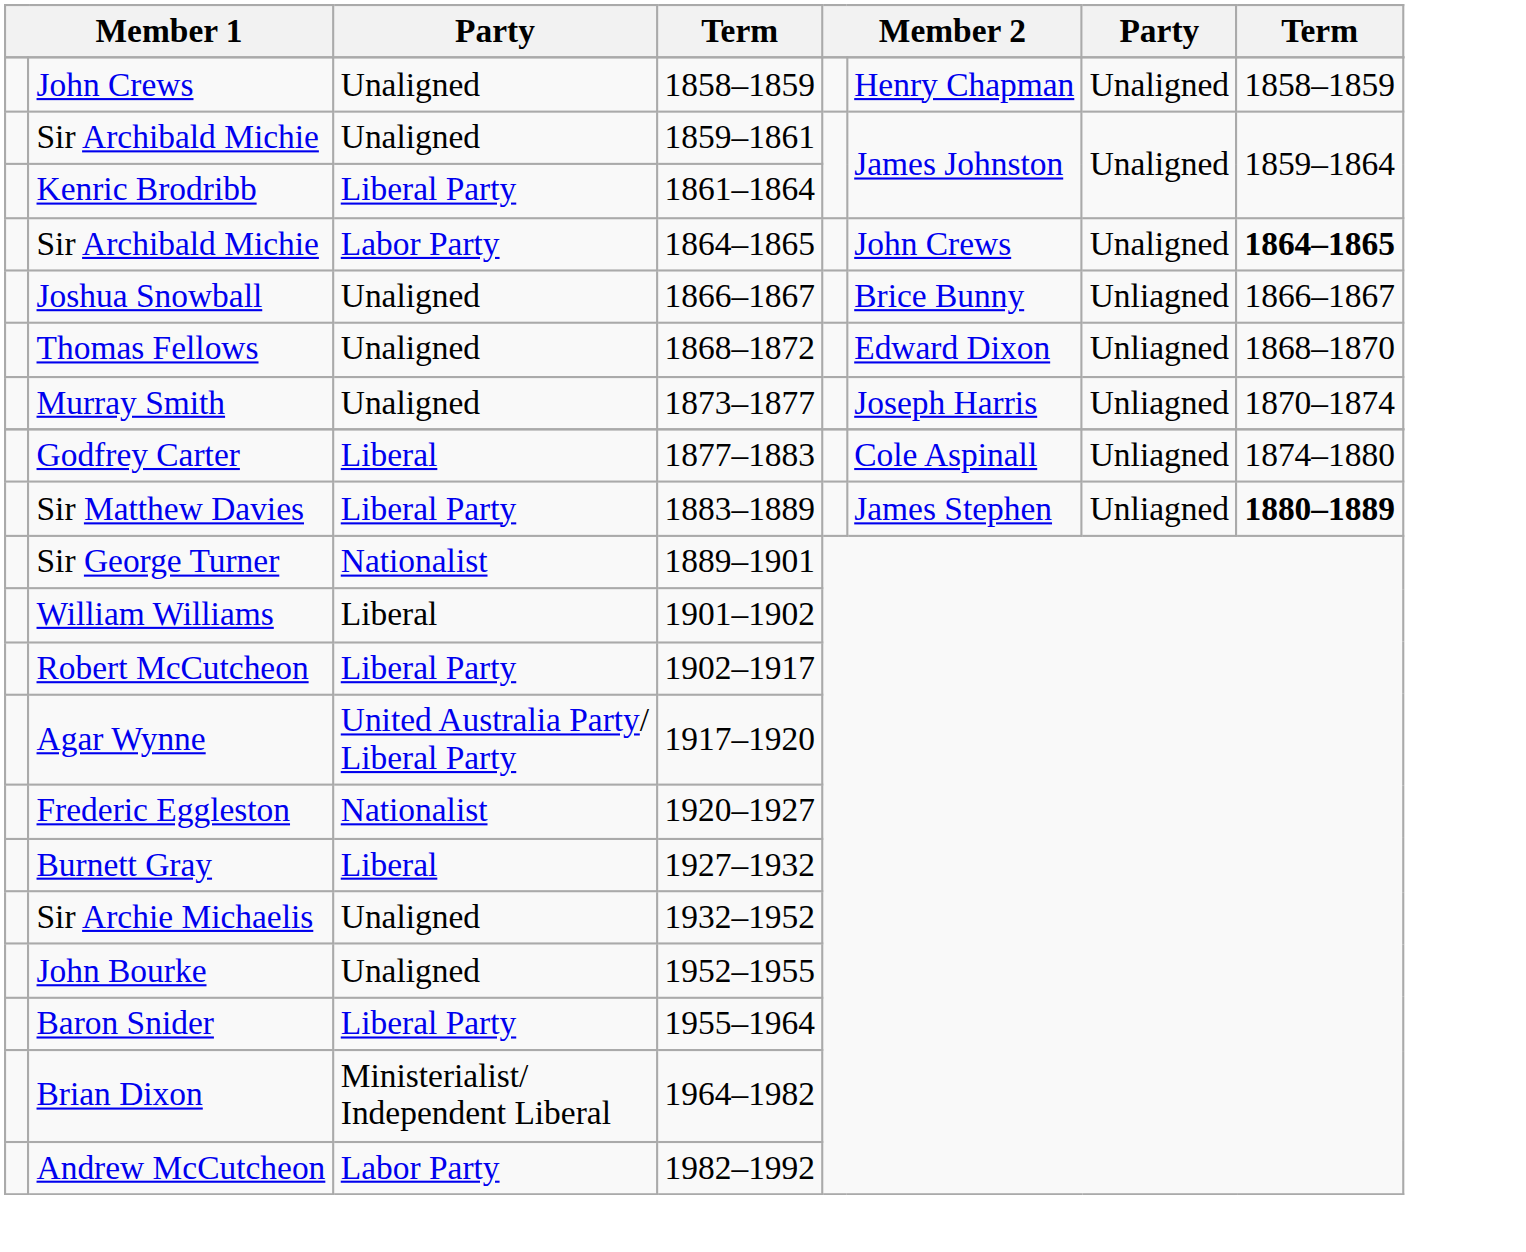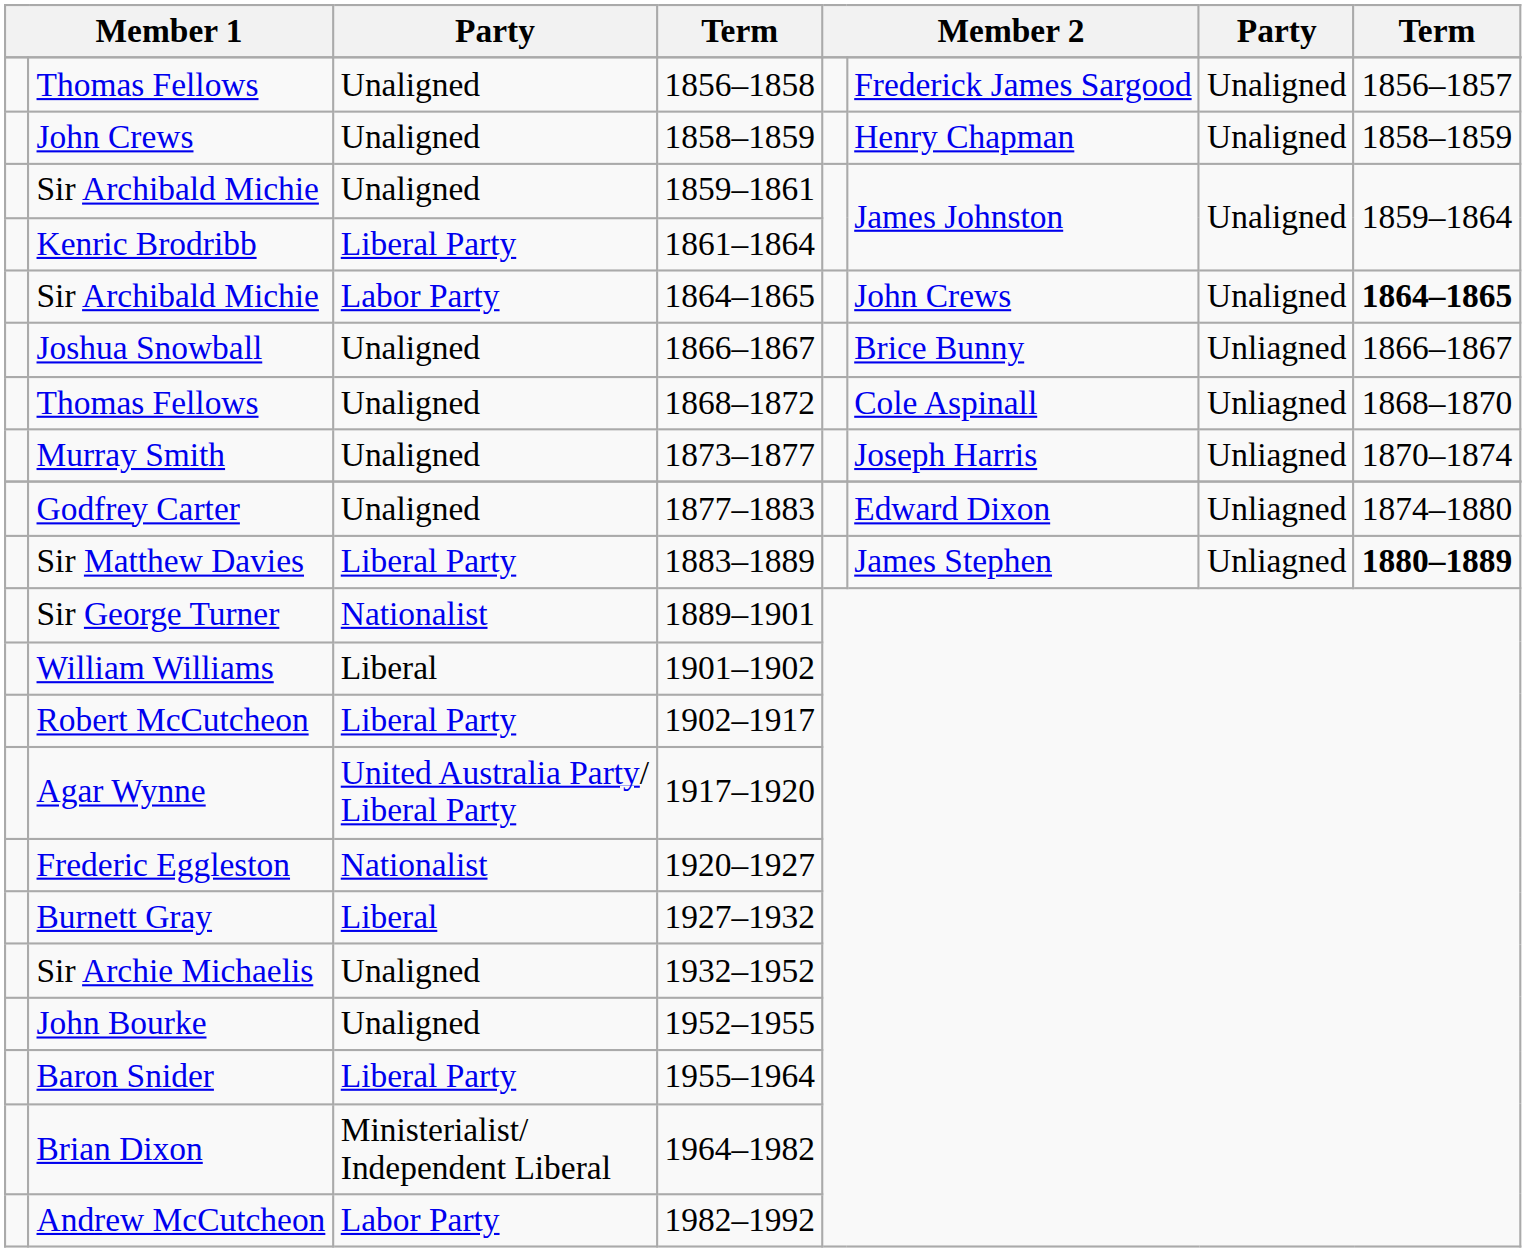 <table class="wikitable">
 <tr>
 <th colspan="2">Member 1</th>
 <th>Party</th>
 <th>Term</th>
 <th colspan="2">Member 2</th>
 <th>Party</th>
 <th>Term</th>
 </tr>
 <tr>
+</tr>
+<tr>
+<td> </td>
+<td><a href='#'>Thomas Fellows</a></td>
+<td>Unaligned</td>
+<td>1856–1858</td>
+<td> </td>
+<td><a href='#'>Frederick James Sargood</a></td>
+<td>Unaligned</td>
+<td>1856–1857</td>
 </tr>
 <tr>
 <td> </td>
 <td><a href='#'>John Crews</a></td>
 <td>Unaligned</td>
 <td>1858–1859</td>
 <td> </td>
 <td><a href='#'>Henry Chapman</a></td>
 <td>Unaligned</td>
 <td>1858–1859</td>
 </tr>
 <tr>
 <td> </td>
 <td>Sir <a href='#'>Archibald Michie</a></td>
 <td>Unaligned</td>
 <td>1859–1861</td>
 <td rowspan = "2" > </td>
 <td rowspan = "2"><a href='#'>James Johnston</a></td>
 <td rowspan = "2">Unaligned</td>
 <td rowspan = "2">1859–1864</td>
 </tr>
 <tr>
 <td> </td>
 <td><a href='#'>Kenric Brodribb</a></td>
 <td><a href='#'>Liberal Party</a></td>
 <td>1861–1864</td>
 </tr>
 <tr>
 <td> </td>
 <td>Sir <a href='#'>Archibald Michie</a></td>
 <td><a href='#'>Labor Party</a></td>
 <td>1864–1865</td>
 <td> </td>
 <td><a href='#'>John Crews</a></td>
 <td>Unaligned</td>
 <td><strong>1864–1865</strong></td>
 </tr>
 <tr>
 <td> </td>
 <td><a href='#'>Joshua Snowball</a></td>
 <td>Unaligned</td>
 <td>1866–1867</td>
 <td> </td>
 <td><a href='#'>Brice Bunny</a></td>
 <td>Unliagned</td>
 <td>1866–1867</td>
 </tr>
 <tr>
 <td> </td>
 <td><a href='#'>Thomas Fellows</a></td>
 <td>Unaligned</td>
 <td>1868–1872</td>
 <td> </td>
-<td><a href='#'>Edward Dixon</a></td>
+<td><a href='#'>Cole Aspinall</a></td>
 <td>Unliagned</td>
 <td>1868–1870</td>
 </tr>
 <tr>
 <td> </td>
 <td><a href='#'>Murray Smith</a></td>
 <td>Unaligned</td>
 <td>1873–1877</td>
 <td> </td>
 <td><a href='#'>Joseph Harris</a></td>
 <td>Unliagned</td>
 <td>1870–1874</td>
 </tr>
 <tr>
 </tr>
 <tr>
 <td> </td>
 <td><a href='#'>Godfrey Carter</a></td>
-<td><a href='#'>Liberal</a></td>
+<td>Unaligned</td>
 <td>1877–1883</td>
 <td> </td>
-<td><a href='#'>Cole Aspinall</a></td>
+<td><a href='#'>Edward Dixon</a></td>
 <td>Unliagned</td>
 <td>1874–1880</td>
 </tr>
 <tr>
 <td> </td>
 <td>Sir <a href='#'>Matthew Davies</a></td>
 <td><a href='#'>Liberal Party</a></td>
 <td>1883–1889</td>
 <td> </td>
 <td><a href='#'>James Stephen</a></td>
 <td>Unliagned</td>
 <td><strong>1880–1889</strong></td>
 </tr>
 <tr>
 <td> </td>
 <td>Sir <a href='#'>George Turner</a></td>
 <td><a href='#'>Nationalist</a></td>
 <td>1889–1901</td>
 </tr>
 <tr>
 <td> </td>
 <td><a href='#'>William Williams</a></td>
 <td>Liberal</td>
 <td>1901–1902</td>
 </tr>
 <tr>
 <td> </td>
 <td><a href='#'>Robert McCutcheon</a></td>
 <td><a href='#'>Liberal Party</a></td>
 <td>1902–1917</td>
 </tr>
 <tr>
 <td> </td>
 <td><a href='#'>Agar Wynne</a></td>
 <td><a href='#'>United Australia Party</a>/<br><a href='#'>Liberal Party</a></td>
 <td>1917–1920</td>
 </tr>
 <tr>
 <td> </td>
 <td><a href='#'>Frederic Eggleston</a></td>
 <td><a href='#'>Nationalist</a></td>
 <td>1920–1927</td>
 </tr>
 <tr>
 <td> </td>
 <td><a href='#'>Burnett Gray</a></td>
 <td><a href='#'>Liberal</a></td>
 <td>1927–1932</td>
 </tr>
 <tr>
 <td> </td>
 <td>Sir <a href='#'>Archie Michaelis</a></td>
 <td>Unaligned</td>
 <td>1932–1952</td>
 </tr>
 <tr>
 <td> </td>
 <td><a href='#'>John Bourke</a></td>
 <td>Unaligned</td>
 <td>1952–1955</td>
 </tr>
 <tr>
 <td> </td>
 <td><a href='#'>Baron Snider</a></td>
 <td><a href='#'>Liberal Party</a></td>
 <td>1955–1964</td>
 </tr>
 <tr>
 <td> </td>
 <td><a href='#'>Brian Dixon</a></td>
 <td>Ministerialist/<br>Independent Liberal</td>
 <td>1964–1982</td>
 </tr>
 <tr>
 <td> </td>
 <td><a href='#'>Andrew McCutcheon</a></td>
 <td><a href='#'>Labor Party</a></td>
 <td>1982–1992</td>
 </tr>
 </table>
